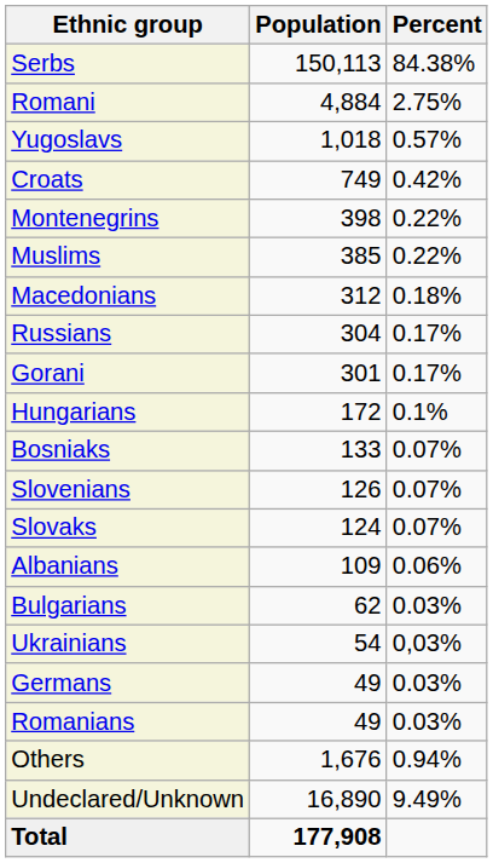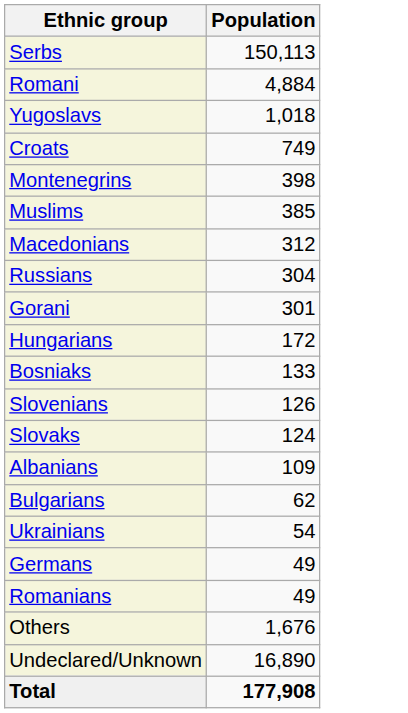 <table class="wikitable">
 <tr>
 <th>Ethnic group</th>
 <th>Population</th>
-<th>Percent</th>
 </tr>
 <tr>
 <td style="background:#F5F5DC;"><a href='#'>Serbs</a></td>
 <td align="right">150,113</td>
-<td>84.38%</td>
 </tr>
 <tr>
 <td style="background:#F5F5DC;"><a href='#'>Romani</a></td>
 <td align="right">4,884</td>
-<td>2.75%</td>
 </tr>
 <tr>
 <td style="background:#F5F5DC;"><a href='#'>Yugoslavs</a></td>
 <td align="right">1,018</td>
-<td>0.57%</td>
 </tr>
 <tr>
 <td style="background:#F5F5DC;"><a href='#'>Croats</a></td>
 <td align="right">749</td>
-<td>0.42%</td>
 </tr>
 <tr>
 <td style="background:#F5F5DC;"><a href='#'>Montenegrins</a></td>
 <td align="right">398</td>
-<td>0.22%</td>
 </tr>
 <tr>
 <td style="background:#F5F5DC;"><a href='#'>Muslims</a></td>
 <td align="right">385</td>
-<td>0.22%</td>
 </tr>
 <tr>
 <td style="background:#F5F5DC;"><a href='#'>Macedonians</a></td>
 <td align="right">312</td>
-<td>0.18%</td>
 </tr>
 <tr>
 <td style="background:#F5F5DC;"><a href='#'>Russians</a></td>
 <td align="right">304</td>
-<td>0.17%</td>
 </tr>
 <tr>
 <td style="background:#F5F5DC;"><a href='#'>Gorani</a></td>
 <td align="right">301</td>
-<td>0.17%</td>
 </tr>
 <tr>
 <td style="background:#F5F5DC;"><a href='#'>Hungarians</a></td>
 <td align="right">172</td>
-<td>0.1%</td>
 </tr>
 <tr>
 <td style="background:#F5F5DC;"><a href='#'>Bosniaks</a></td>
 <td align="right">133</td>
-<td>0.07%</td>
 </tr>
 <tr>
 <td style="background:#F5F5DC;"><a href='#'>Slovenians</a></td>
 <td align="right">126</td>
-<td>0.07%</td>
 </tr>
 <tr>
 <td style="background:#F5F5DC;"><a href='#'>Slovaks</a></td>
 <td align="right">124</td>
-<td>0.07%</td>
 </tr>
 <tr>
 <td style="background:#F5F5DC;"><a href='#'>Albanians</a></td>
 <td align="right">109</td>
-<td>0.06%</td>
 </tr>
 <tr>
 <td style="background:#F5F5DC;"><a href='#'>Bulgarians</a></td>
 <td align="right">62</td>
-<td>0.03%</td>
 </tr>
 <tr>
 <td style="background:#F5F5DC;"><a href='#'>Ukrainians</a></td>
 <td align="right">54</td>
-<td>0,03%</td>
 </tr>
 <tr>
 <td style="background:#F5F5DC;"><a href='#'>Germans</a></td>
 <td align="right">49</td>
-<td>0.03%</td>
 </tr>
 <tr>
 <td style="background:#F5F5DC;"><a href='#'>Romanians</a></td>
 <td align="right">49</td>
-<td>0.03%</td>
 </tr>
 <tr>
 <td style="background:#F5F5DC;">Others</td>
 <td align="right">1,676</td>
-<td>0.94%</td>
 </tr>
 <tr>
 <td style="background:#F5F5DC;">Undeclared/Unknown</td>
 <td align="right">16,890</td>
-<td>9.49%</td>
 </tr>
 <tr>
 <td style="background:#F0F0F0;"><strong>Total</strong></td>
 <td align="right"><strong>177,908</strong></td>
-<td></td>
 </tr>
 </table>
